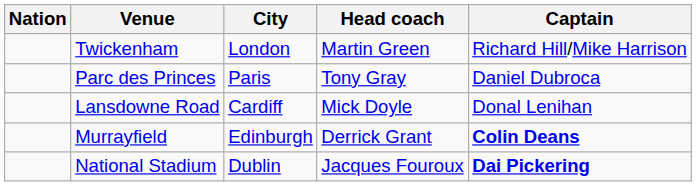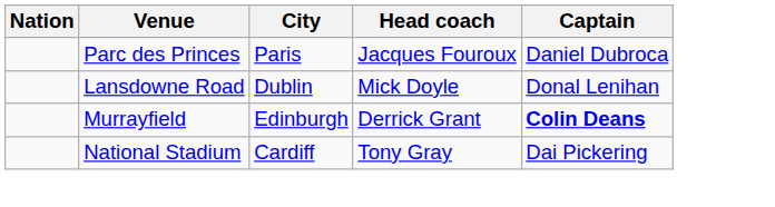 <table class="wikitable">
 <tr>
 <th>Nation</th>
 <th>Venue</th>
 <th>City</th>
 <th>Head coach</th>
 <th>Captain</th>
 </tr>
 <tr>
 <td></td>
-<td><a href='#'>Twickenham</a></td>
-<td><a href='#'>London</a></td>
-<td><a href='#'>Martin Green</a></td>
-<td><a href='#'>Richard Hill</a>/<a href='#'>Mike Harrison</a></td>
-</tr>
-<tr>
-<td></td>
 <td><a href='#'>Parc des Princes</a></td>
 <td><a href='#'>Paris</a></td>
-<td><a href='#'>Tony Gray</a></td>
+<td><a href='#'>Jacques Fouroux</a></td>
 <td><a href='#'>Daniel Dubroca</a></td>
 </tr>
 <tr>
 <td></td>
 <td><a href='#'>Lansdowne Road</a></td>
-<td><a href='#'>Cardiff</a></td>
+<td><a href='#'>Dublin</a></td>
 <td><a href='#'>Mick Doyle</a></td>
 <td><a href='#'>Donal Lenihan</a></td>
 </tr>
 <tr>
 <td></td>
 <td><a href='#'>Murrayfield</a></td>
 <td><a href='#'>Edinburgh</a></td>
 <td><a href='#'>Derrick Grant</a></td>
 <td><strong><a href='#'>Colin Deans</a></strong></td>
 </tr>
 <tr>
 <td></td>
 <td><a href='#'>National Stadium</a></td>
-<td><a href='#'>Dublin</a></td>
-<td><a href='#'>Jacques Fouroux</a></td>
-<td><strong><a href='#'>Dai Pickering</a></strong></td>
+<td><a href='#'>Cardiff</a></td>
+<td><a href='#'>Tony Gray</a></td>
+<td><a href='#'>Dai Pickering</a></td>
 </tr>
 </table>
